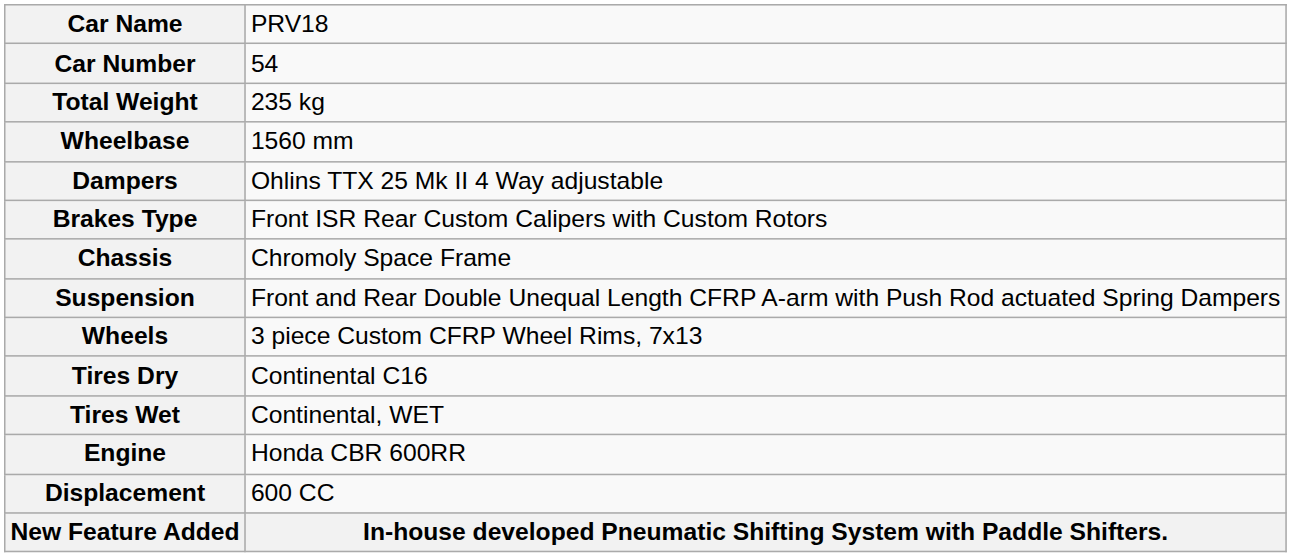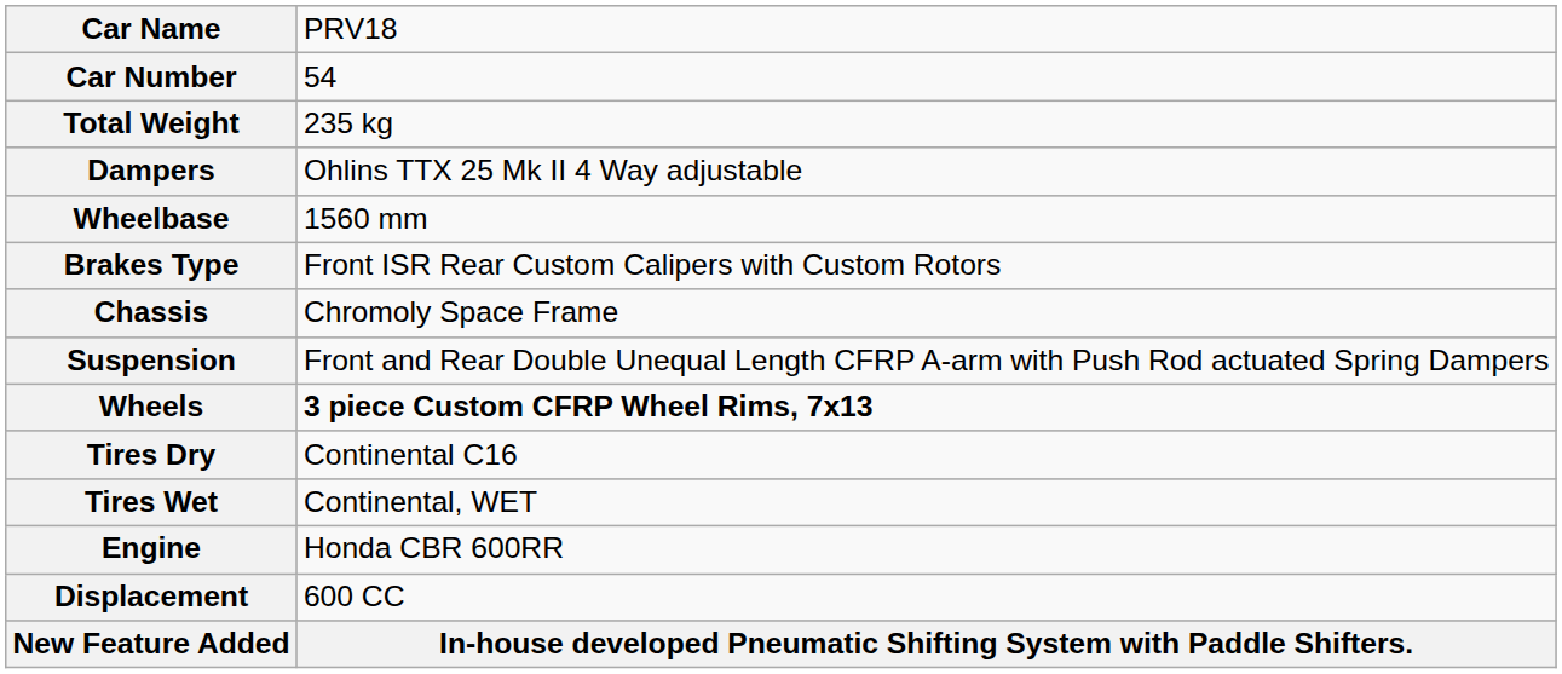 <table class="wikitable">
 <tr style="vertical-align: top">
 <th>Car Name</th>
 <td>PRV18</td>
 </tr>
 <tr style="vertical-align: top">
 <th>Car Number</th>
 <td>54</td>
 </tr>
 <tr style="vertical-align: top">
 <th>Total Weight</th>
 <td>235 kg</td>
 </tr>
 <tr style="vertical-align: top">
+<th>Dampers</th>
+<td>Ohlins TTX 25 Mk II 4 Way adjustable</td>
+</tr>
+<tr style="vertical-align: top">
 <th>Wheelbase</th>
 <td>1560 mm</td>
-</tr>
-<tr style="vertical-align: top">
-<th>Dampers</th>
-<td>Ohlins TTX 25 Mk II 4 Way adjustable</td>
 </tr>
 <tr style="vertical-align: top">
 <th>Brakes Type</th>
 <td>Front ISR Rear Custom Calipers with Custom Rotors</td>
 </tr>
 <tr style="vertical-align: top">
 <th>Chassis</th>
 <td>Chromoly Space Frame</td>
 </tr>
 <tr style="vertical-align: top">
 <th>Suspension</th>
 <td>Front and Rear Double Unequal Length CFRP A-arm with Push Rod actuated Spring Dampers</td>
 </tr>
 <tr style="vertical-align: top">
 <th>Wheels</th>
-<td>3 piece Custom CFRP Wheel Rims, 7x13</td>
+<td><strong>3 piece Custom CFRP Wheel Rims, 7x13</strong></td>
 </tr>
 <tr style="vertical-align: top">
 <th>Tires Dry</th>
 <td>Continental C16</td>
 </tr>
 <tr style="vertical-align: top">
 <th>Tires Wet</th>
 <td>Continental, WET</td>
 </tr>
 <tr style="vertical-align: top">
 <th>Engine</th>
 <td>Honda CBR 600RR</td>
 </tr>
 <tr>
 <th>Displacement</th>
 <td>600 CC</td>
 </tr>
 <tr>
 <th>New Feature Added</th>
 <th>In-house developed Pneumatic Shifting System with Paddle Shifters.</th>
 </tr>
 </table>
